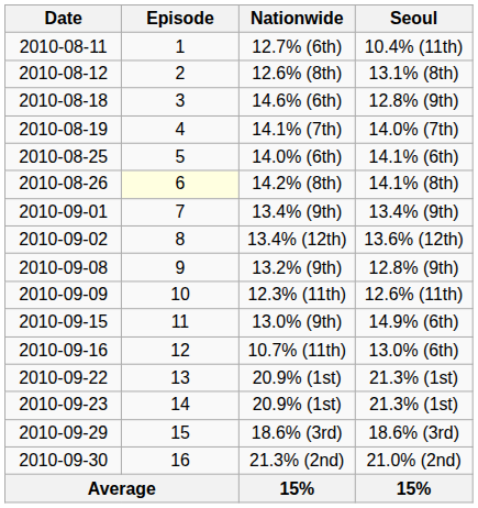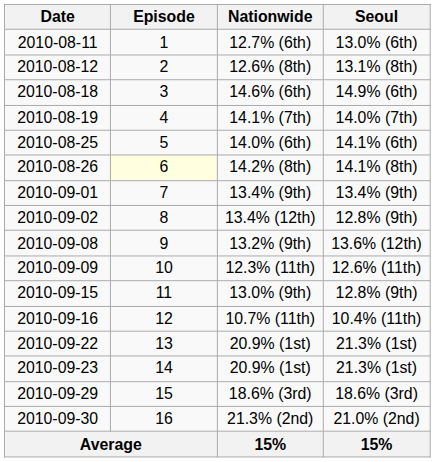 <table class="wikitable">
 <tr>
 <th width=100>Date</th>
 <th width=100>Episode</th>
 <th width=100>Nationwide</th>
 <th width=100>Seoul</th>
 </tr>
 <tr align="center">
 <td>2010-08-11</td>
 <td>1</td>
 <td>12.7% (6th)</td>
-<td>10.4% (11th)</td>
+<td>13.0% (6th)</td>
 </tr>
 <tr align="center">
 <td>2010-08-12</td>
 <td>2</td>
 <td>12.6% (8th)</td>
 <td>13.1% (8th)</td>
 </tr>
 <tr align="center">
 <td>2010-08-18</td>
 <td>3</td>
 <td>14.6% (6th)</td>
-<td>12.8% (9th)</td>
+<td>14.9% (6th)</td>
 </tr>
 <tr align="center">
 <td>2010-08-19</td>
 <td>4</td>
 <td>14.1% (7th)</td>
 <td>14.0% (7th)</td>
 </tr>
 <tr align="center">
 <td>2010-08-25</td>
 <td>5</td>
 <td>14.0% (6th)</td>
 <td>14.1% (6th)</td>
 </tr>
 <tr align="center">
 <td>2010-08-26</td>
 <td style="background: lightyellow;">6</td>
 <td>14.2% (8th)</td>
 <td>14.1% (8th)</td>
 </tr>
 <tr align="center">
 <td>2010-09-01</td>
 <td>7</td>
 <td>13.4% (9th)</td>
 <td>13.4% (9th)</td>
 </tr>
 <tr align="center">
 <td>2010-09-02</td>
 <td>8</td>
 <td>13.4% (12th)</td>
-<td>13.6% (12th)</td>
+<td>12.8% (9th)</td>
 </tr>
 <tr align="center">
 <td>2010-09-08</td>
 <td>9</td>
 <td>13.2% (9th)</td>
-<td>12.8% (9th)</td>
+<td>13.6% (12th)</td>
 </tr>
 <tr align="center">
 <td>2010-09-09</td>
 <td>10</td>
 <td>12.3% (11th)</td>
 <td>12.6% (11th)</td>
 </tr>
 <tr align="center">
 <td>2010-09-15</td>
 <td>11</td>
 <td>13.0% (9th)</td>
-<td>14.9% (6th)</td>
+<td>12.8% (9th)</td>
 </tr>
 <tr align="center">
 <td>2010-09-16</td>
 <td>12</td>
 <td>10.7% (11th)</td>
-<td>13.0% (6th)</td>
+<td>10.4% (11th)</td>
 </tr>
 <tr align="center">
 <td>2010-09-22</td>
 <td>13</td>
 <td>20.9% (1st)</td>
 <td>21.3% (1st)</td>
 </tr>
 <tr align="center">
 <td>2010-09-23</td>
 <td>14</td>
 <td>20.9% (1st)</td>
 <td>21.3% (1st)</td>
 </tr>
 <tr align="center">
 <td>2010-09-29</td>
 <td>15</td>
 <td>18.6% (3rd)</td>
 <td>18.6% (3rd)</td>
 </tr>
 <tr align="center">
 <td>2010-09-30</td>
 <td>16</td>
 <td>21.3% (2nd)</td>
 <td>21.0% (2nd)</td>
 </tr>
 <tr align="center">
 <th colspan=2>Average</th>
 <th>15%</th>
 <th>15%</th>
 </tr>
 </table>
